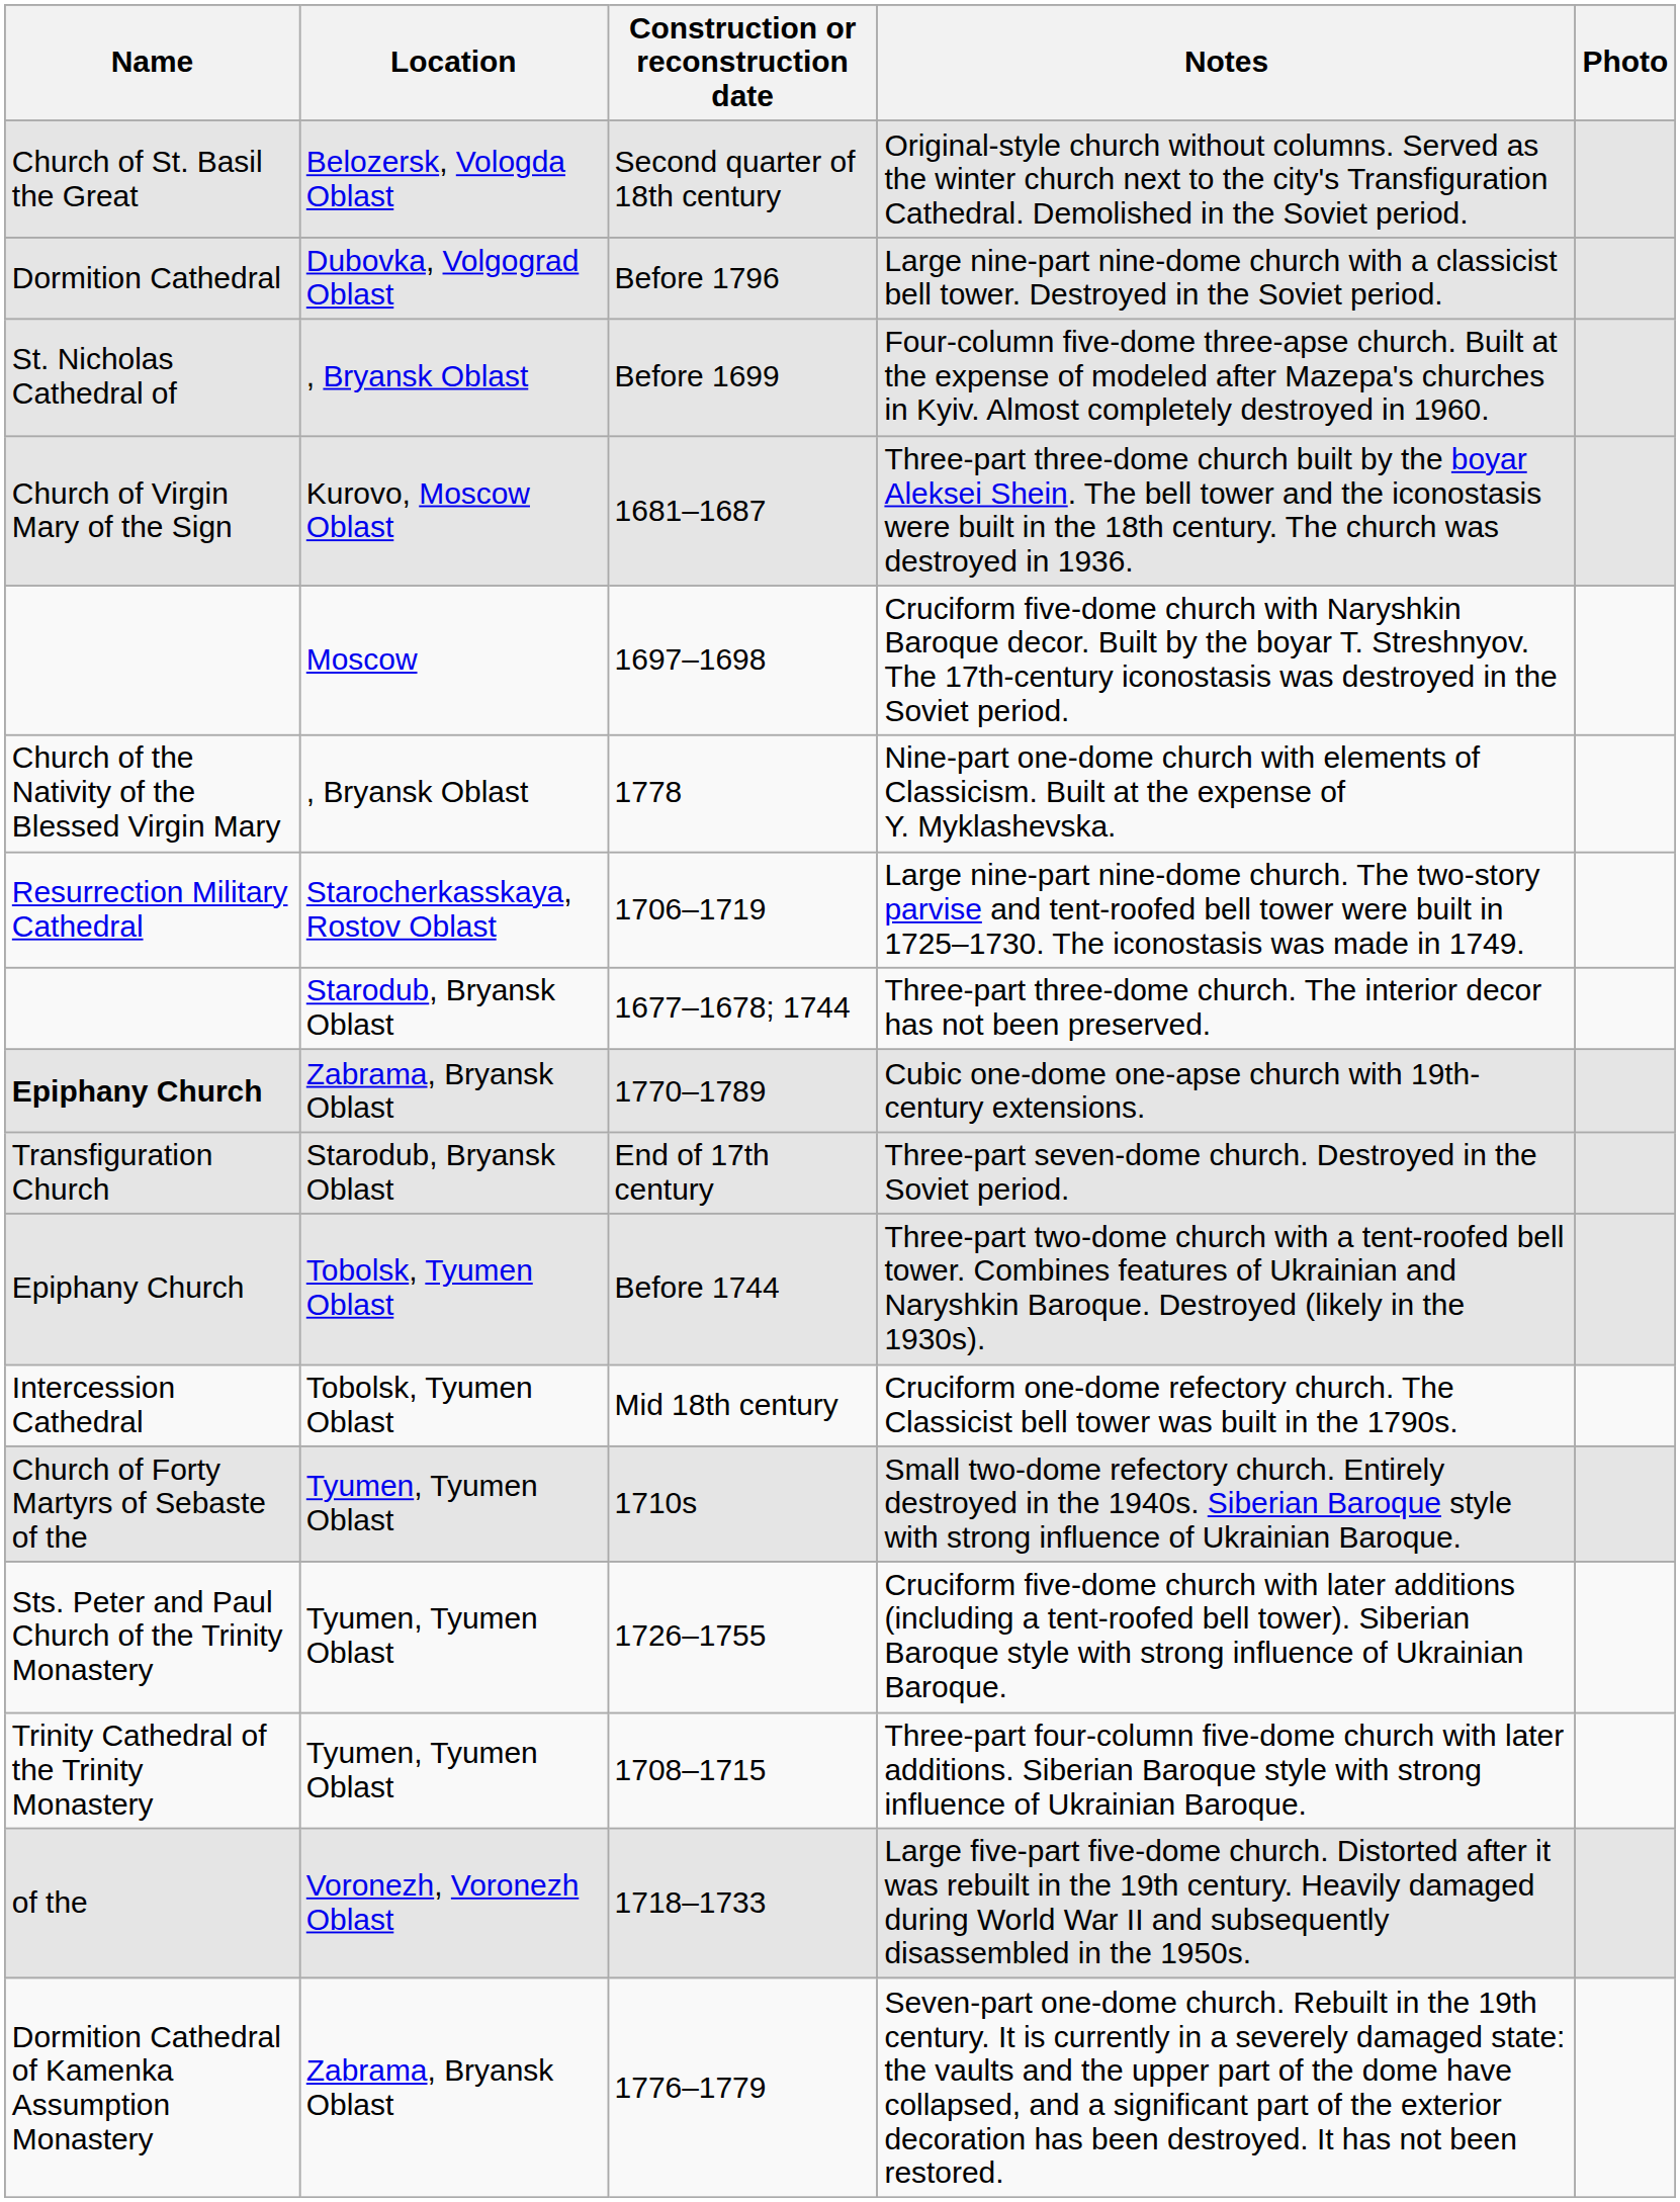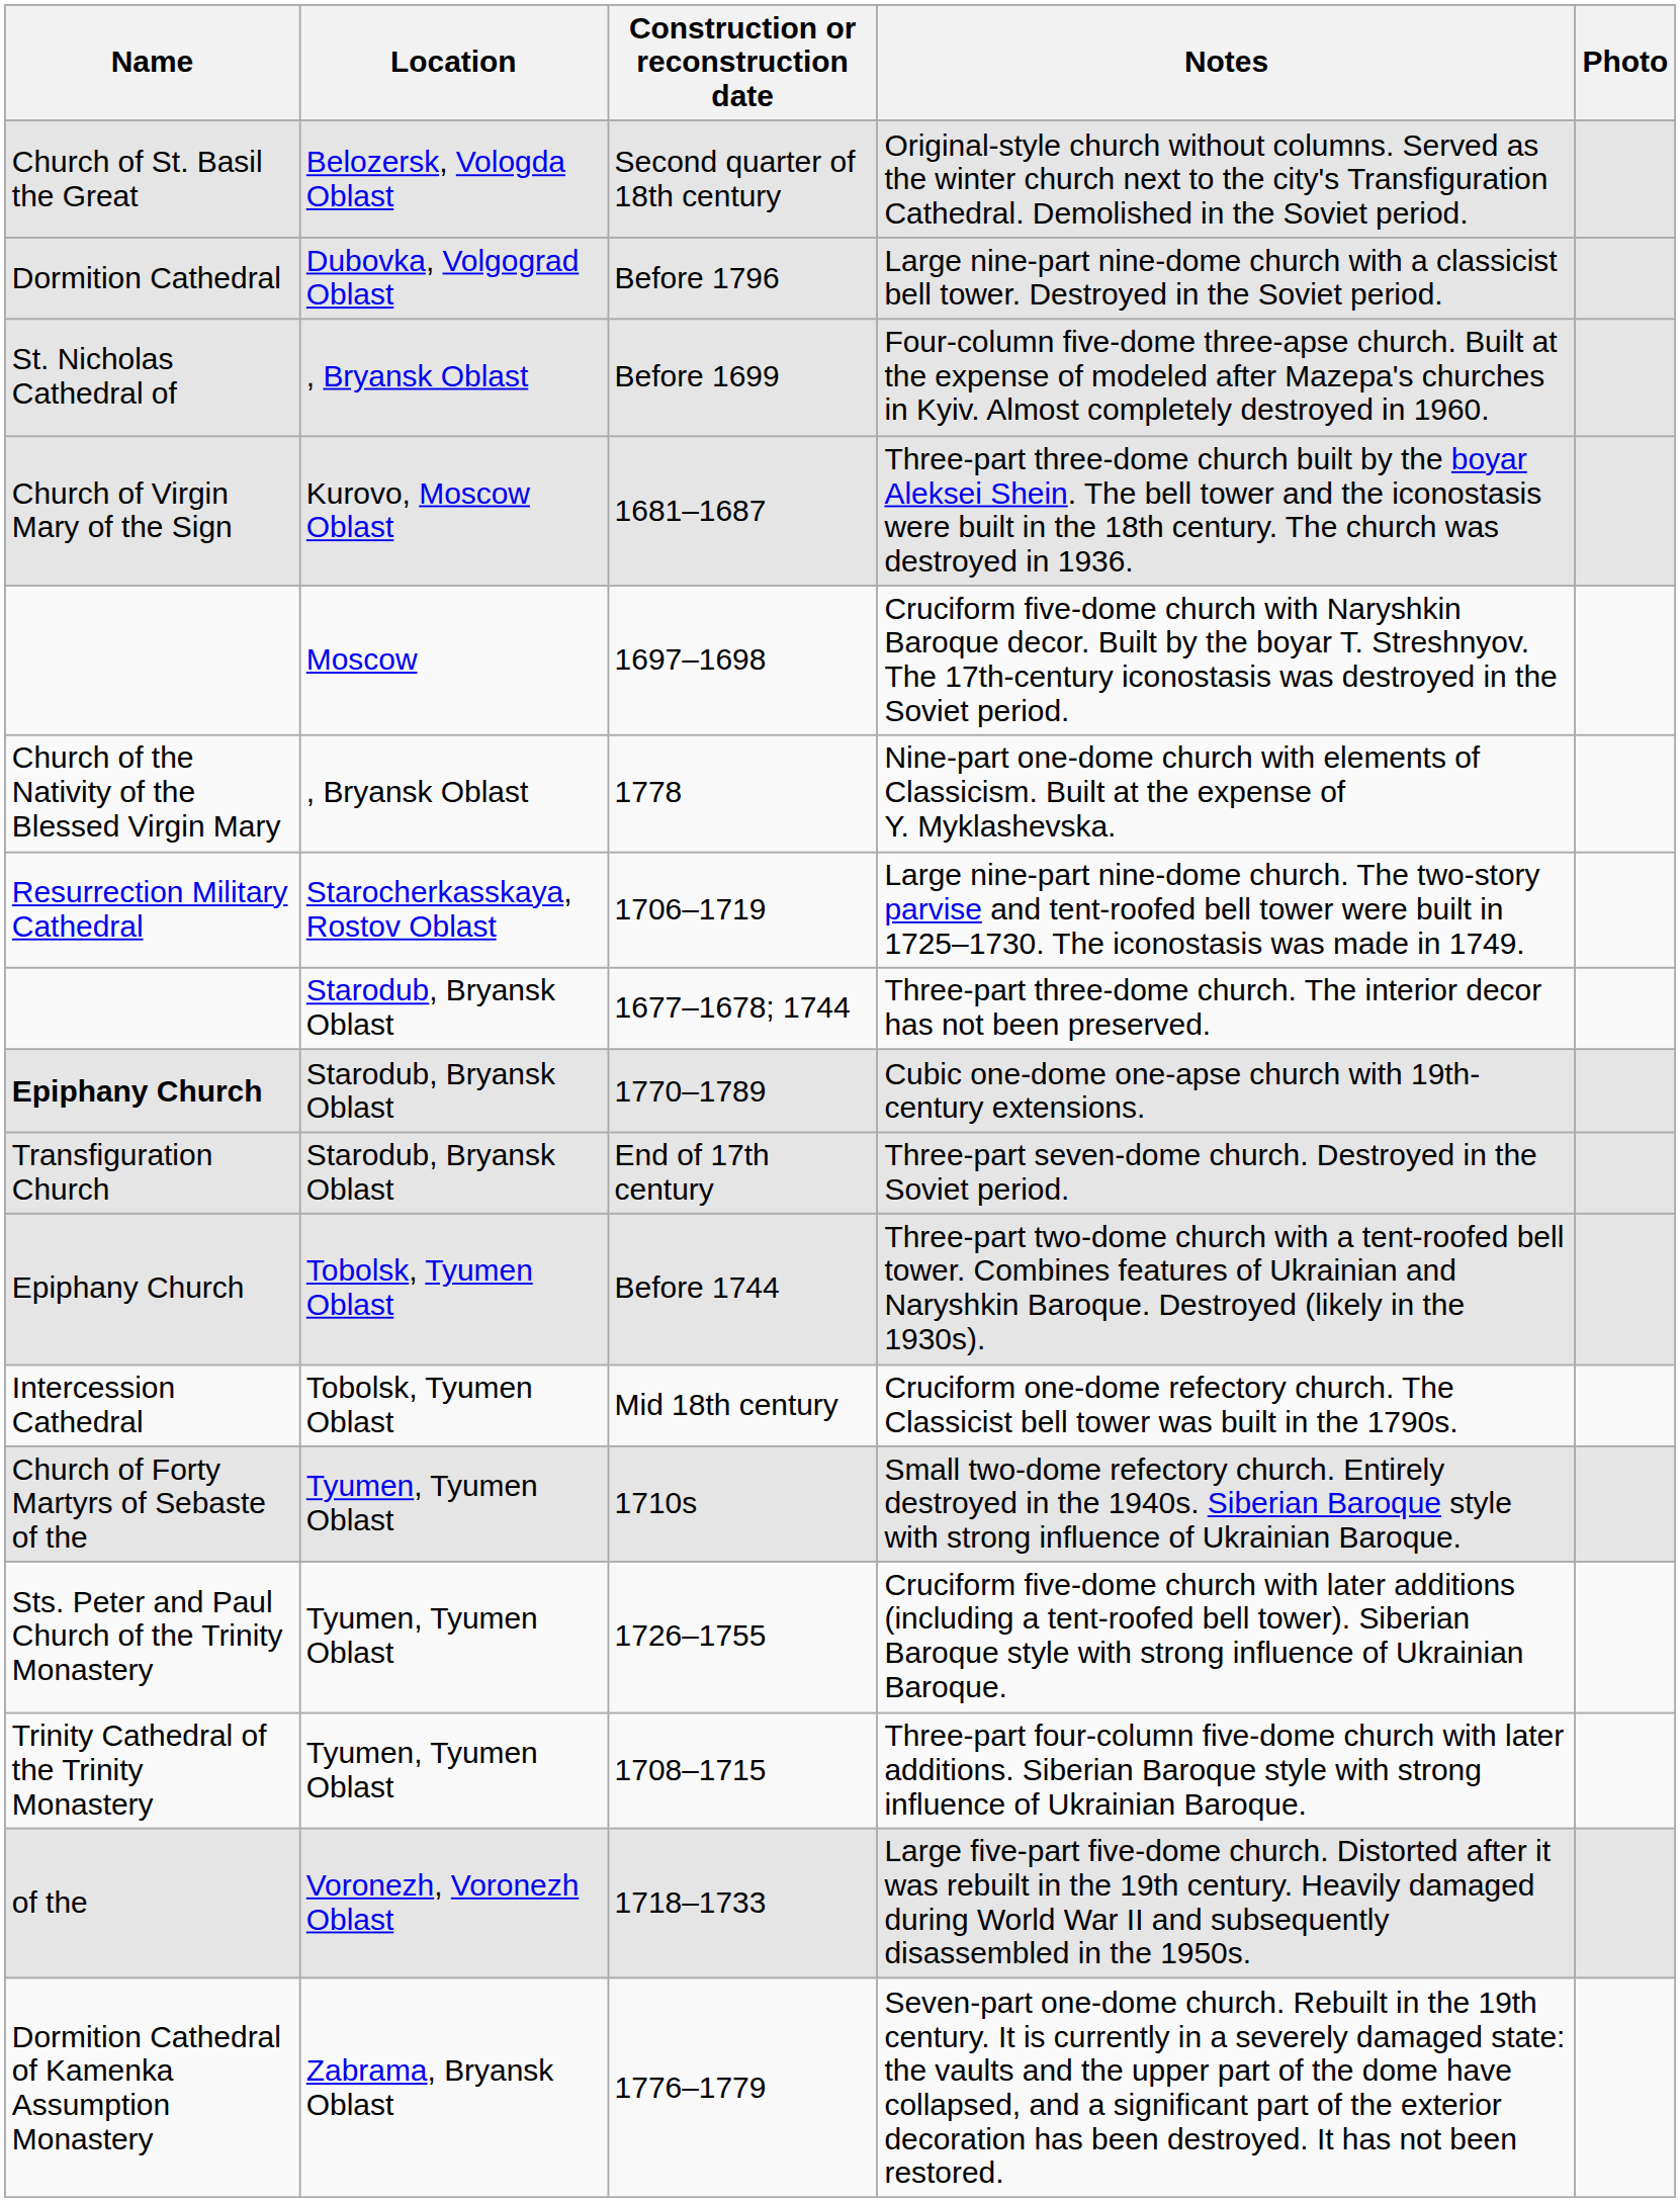 <table class="wikitable sortable" width="100%">
 <tr>
 <th>Name</th>
 <th>Location</th>
 <th>Construction or reconstruction date</th>
 <th>Notes</th>
 <th>Photo</th>
 </tr>
 <tr bgcolor="#e5e5e5">
 <td>Church of St. Basil the Great</td>
 <td><a href='#'>Belozersk</a>, <a href='#'>Vologda Oblast</a></td>
 <td>Second quarter of 18th century</td>
 <td>Original-style church without columns. Served as the winter church next to the city's Transfiguration Cathedral. Demolished in the Soviet period.</td>
 <td></td>
 </tr>
 <tr bgcolor="#e5e5e5">
 <td>Dormition Cathedral</td>
 <td><a href='#'>Dubovka</a>, <a href='#'>Volgograd Oblast</a></td>
 <td>Before 1796</td>
 <td>Large nine-part nine-dome church with a classicist bell tower. Destroyed in the Soviet period.</td>
 <td></td>
 </tr>
 <tr bgcolor="#e5e5e5">
 <td>St. Nicholas Cathedral of </td>
 <td>, <a href='#'>Bryansk Oblast</a></td>
 <td>Before 1699</td>
 <td>Four-column five-dome three-apse church. Built at the expense of  modeled after Mazepa's churches in Kyiv. Almost completely destroyed in 1960.</td>
 <td></td>
 </tr>
 <tr bgcolor="#e5e5e5">
 <td>Church of Virgin Mary of the Sign</td>
 <td>Kurovo, <a href='#'>Moscow Oblast</a></td>
 <td>1681–1687</td>
 <td>Three-part three-dome church built by the <a href='#'>boyar</a> <a href='#'>Aleksei Shein</a>. The bell tower and the iconostasis were built in the 18th century. The church was destroyed in 1936.</td>
 <td></td>
 </tr>
 <tr>
 <td></td>
 <td><a href='#'>Moscow</a></td>
 <td>1697–1698</td>
 <td>Cruciform five-dome church with Naryshkin Baroque decor. Built by the boyar T. Streshnyov. The 17th-century iconostasis was destroyed in the Soviet period.</td>
 <td></td>
 </tr>
 <tr>
 <td>Church of the Nativity of the Blessed Virgin Mary</td>
 <td>, Bryansk Oblast</td>
 <td>1778</td>
 <td>Nine-part one-dome church with elements of Classicism. Built at the expense of Y. Myklashevska.</td>
 <td></td>
 </tr>
 <tr>
 <td><a href='#'>Resurrection Military Cathedral</a></td>
 <td><a href='#'>Starocherkasskaya</a>, <a href='#'>Rostov Oblast</a></td>
 <td>1706–1719</td>
 <td>Large nine-part nine-dome church. The two-story <a href='#'>parvise</a> and tent-roofed bell tower were built in 1725–1730. The iconostasis was made in 1749.</td>
 <td></td>
 </tr>
 <tr>
 <td></td>
 <td><a href='#'>Starodub</a>, Bryansk Oblast</td>
 <td>1677–1678; 1744</td>
 <td>Three-part three-dome church. The interior decor has not been preserved.</td>
 <td></td>
 </tr>
 <tr bgcolor="#e5e5e5">
 <td><strong>Epiphany Church</strong></td>
-<td><a href='#'>Zabrama</a>, Bryansk Oblast</td>
+<td>Starodub, Bryansk Oblast</td>
 <td>1770–1789</td>
 <td>Cubic one-dome one-apse church with 19th-century extensions.</td>
 <td></td>
 </tr>
 <tr bgcolor="#e5e5e5">
 <td>Transfiguration Church</td>
 <td>Starodub, Bryansk Oblast</td>
 <td>End of 17th century</td>
 <td>Three-part seven-dome church. Destroyed in the Soviet period.</td>
 <td></td>
 </tr>
 <tr bgcolor="#e5e5e5">
 <td>Epiphany Church</td>
 <td><a href='#'>Tobolsk</a>, <a href='#'>Tyumen Oblast</a></td>
 <td>Before 1744</td>
 <td>Three-part two-dome church with a tent-roofed bell tower. Combines features of Ukrainian and Naryshkin Baroque. Destroyed (likely in the 1930s).</td>
 <td></td>
 </tr>
 <tr>
 <td>Intercession Cathedral</td>
 <td>Tobolsk, Tyumen Oblast</td>
 <td>Mid 18th century</td>
 <td>Cruciform one-dome refectory church. The Classicist bell tower was built in the 1790s.</td>
 <td></td>
 </tr>
 <tr bgcolor="#e5e5e5">
 <td>Church of Forty Martyrs of Sebaste of the </td>
 <td><a href='#'>Tyumen</a>, Tyumen Oblast</td>
 <td>1710s</td>
 <td>Small two-dome refectory church. Entirely destroyed in the 1940s. <a href='#'>Siberian Baroque</a> style with strong influence of Ukrainian Baroque.</td>
 <td></td>
 </tr>
 <tr>
 <td>Sts. Peter and Paul Church of the Trinity Monastery</td>
 <td>Tyumen, Tyumen Oblast</td>
 <td>1726–1755</td>
 <td>Cruciform five-dome church with later additions (including a tent-roofed bell tower). Siberian Baroque style with strong influence of Ukrainian Baroque.</td>
 <td></td>
 </tr>
 <tr>
 <td>Trinity Cathedral of the Trinity Monastery</td>
 <td>Tyumen, Tyumen Oblast</td>
 <td>1708–1715</td>
 <td>Three-part four-column five-dome church with later additions. Siberian Baroque style with strong influence of Ukrainian Baroque.</td>
 <td></td>
 </tr>
 <tr bgcolor="#e5e5e5">
 <td> of the </td>
 <td><a href='#'>Voronezh</a>, <a href='#'>Voronezh Oblast</a></td>
 <td>1718–1733</td>
 <td>Large five-part five-dome church. Distorted after it was rebuilt in the 19th century. Heavily damaged during World War II and subsequently disassembled in the 1950s.</td>
 <td></td>
 </tr>
 <tr>
 <td>Dormition Cathedral of Kamenka Assumption Monastery</td>
 <td><a href='#'>Zabrama</a>, Bryansk Oblast</td>
 <td>1776–1779</td>
 <td>Seven-part one-dome church. Rebuilt in the 19th century. It is currently in a severely damaged state: the vaults and the upper part of the dome have collapsed, and a significant part of the exterior decoration has been destroyed. It has not been restored.</td>
 <td></td>
 </tr>
 </table>
